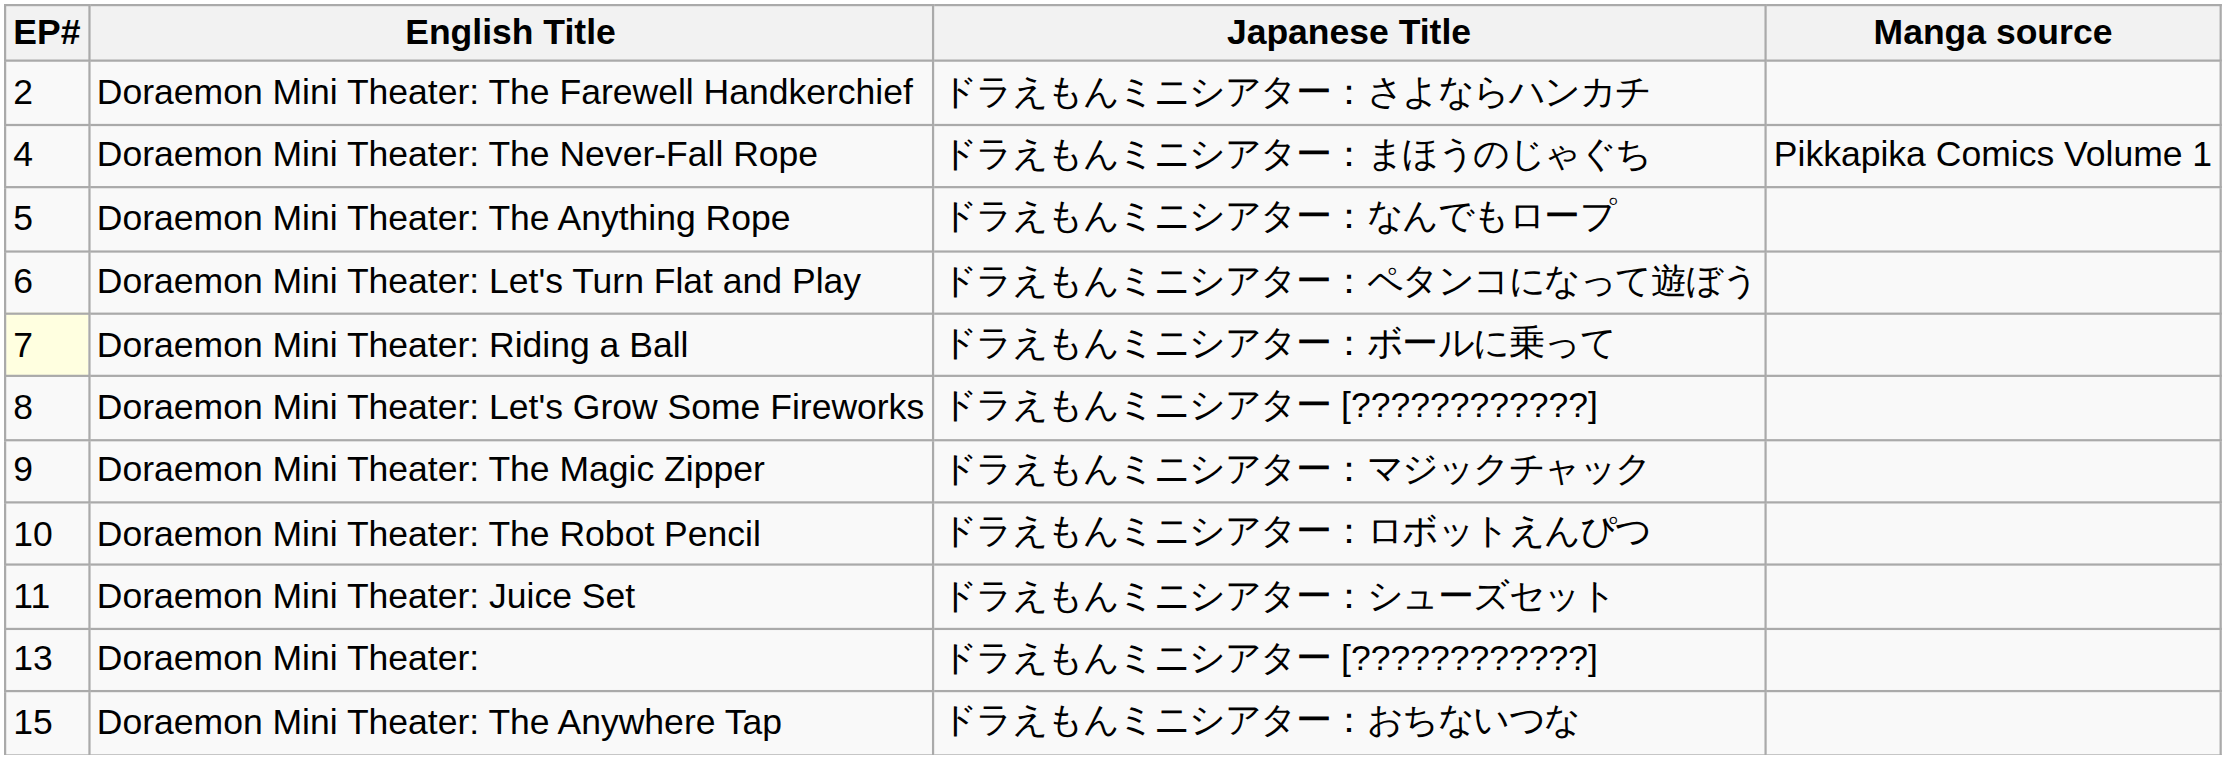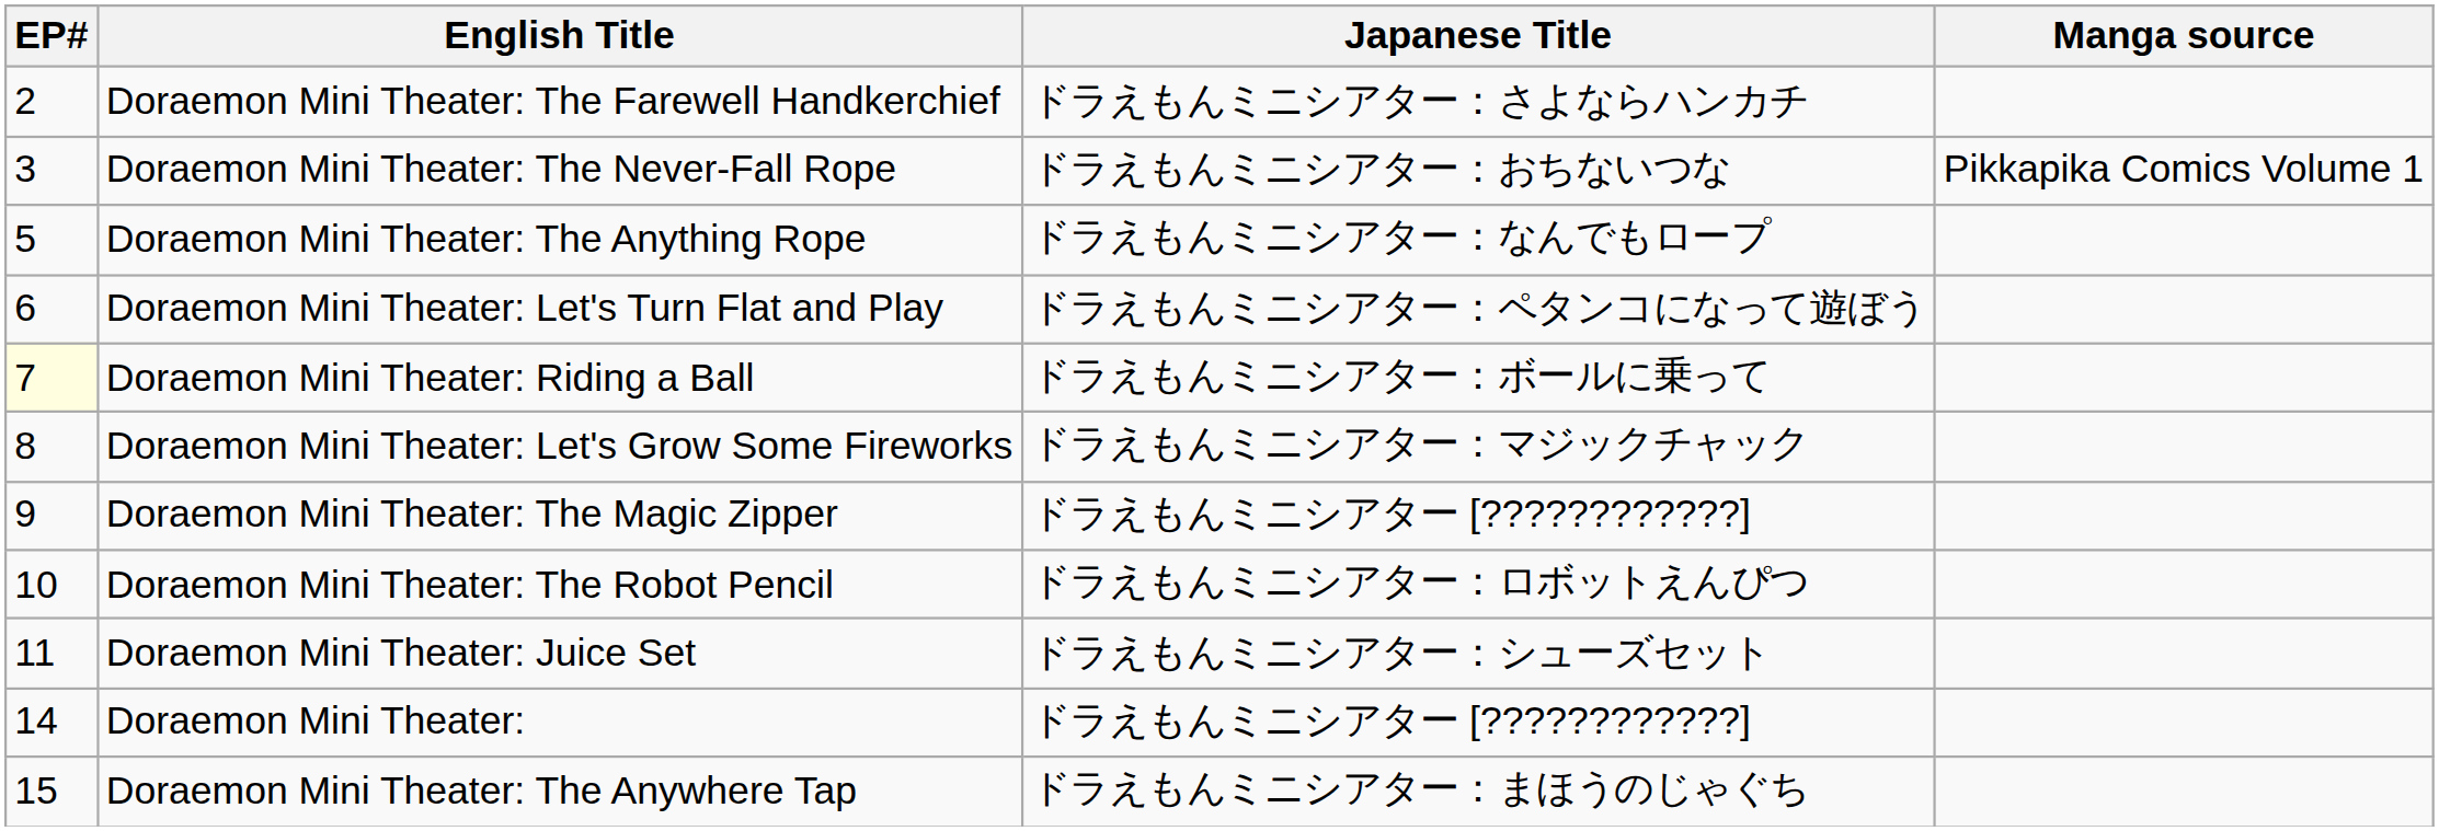 <table class="wikitable">
 <tr>
 <th>EP#</th>
 <th>English Title</th>
 <th>Japanese Title</th>
 <th>Manga source</th>
 </tr>
 <tr>
 <td>2</td>
 <td>Doraemon Mini Theater: The Farewell Handkerchief</td>
 <td>ドラえもんミニシアター：さよならハンカチ</td>
 <td></td>
 </tr>
 <tr>
-<td>4</td>
+<td>3</td>
 <td>Doraemon Mini Theater: The Never-Fall Rope</td>
-<td>ドラえもんミニシアター：まほうのじゃぐち</td>
+<td>ドラえもんミニシアター：おちないつな</td>
 <td>Pikkapika Comics Volume 1</td>
 </tr>
 <tr>
 <td>5</td>
 <td>Doraemon Mini Theater: The Anything Rope</td>
 <td>ドラえもんミニシアター：なんでもロープ</td>
 <td></td>
 </tr>
 <tr>
 <td>6</td>
 <td>Doraemon Mini Theater: Let's Turn Flat and Play</td>
 <td>ドラえもんミニシアター：ペタンコになって遊ぼう</td>
 <td></td>
 </tr>
 <tr>
 <td style="background: lightyellow;">7</td>
 <td>Doraemon Mini Theater: Riding a Ball</td>
 <td>ドラえもんミニシアター：ボールに乗って</td>
 <td></td>
 </tr>
 <tr>
 <td>8</td>
 <td>Doraemon Mini Theater: Let's Grow Some Fireworks</td>
-<td>ドラえもんミニシアター [????????????]</td>
+<td>ドラえもんミニシアター：マジックチャック</td>
 <td></td>
 </tr>
 <tr>
 <td>9</td>
 <td>Doraemon Mini Theater: The Magic Zipper</td>
-<td>ドラえもんミニシアター：マジックチャック</td>
+<td>ドラえもんミニシアター [????????????]</td>
 <td></td>
 </tr>
 <tr>
 <td>10</td>
 <td>Doraemon Mini Theater: The Robot Pencil</td>
 <td>ドラえもんミニシアター：ロボットえんぴつ</td>
 <td></td>
 </tr>
 <tr>
 <td>11</td>
 <td>Doraemon Mini Theater: Juice Set</td>
 <td>ドラえもんミニシアター：シューズセット</td>
 <td></td>
 </tr>
 <tr>
-<td>13</td>
+<td>14</td>
 <td>Doraemon Mini Theater:</td>
 <td>ドラえもんミニシアター [????????????]</td>
 <td></td>
 </tr>
 <tr>
 <td>15</td>
 <td>Doraemon Mini Theater: The Anywhere Tap</td>
-<td>ドラえもんミニシアター：おちないつな</td>
+<td>ドラえもんミニシアター：まほうのじゃぐち</td>
 <td></td>
 </tr>
 </table>
